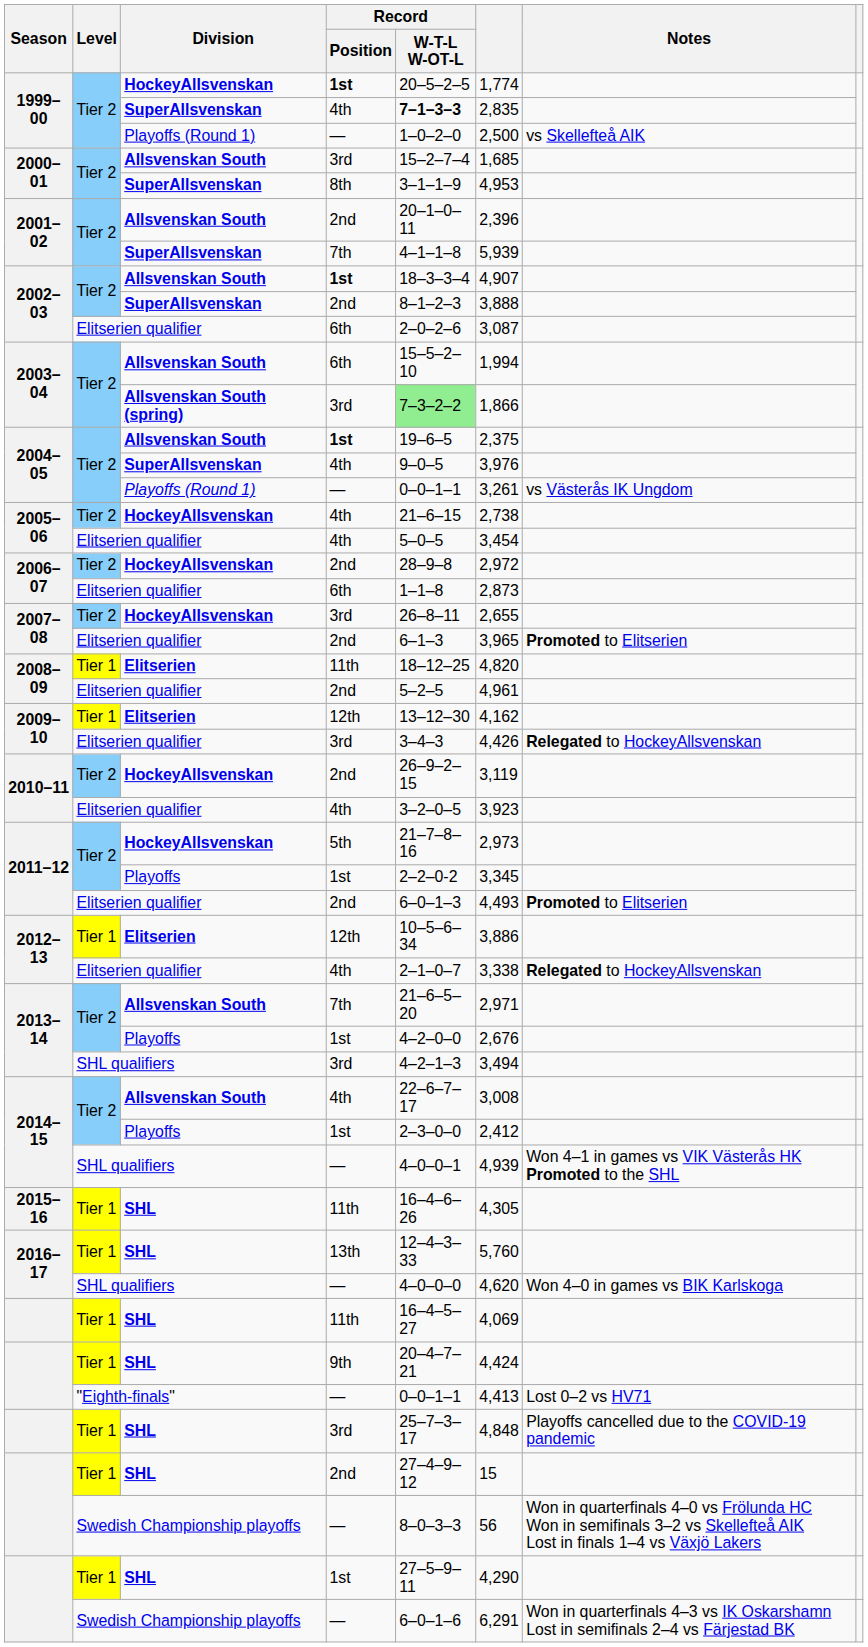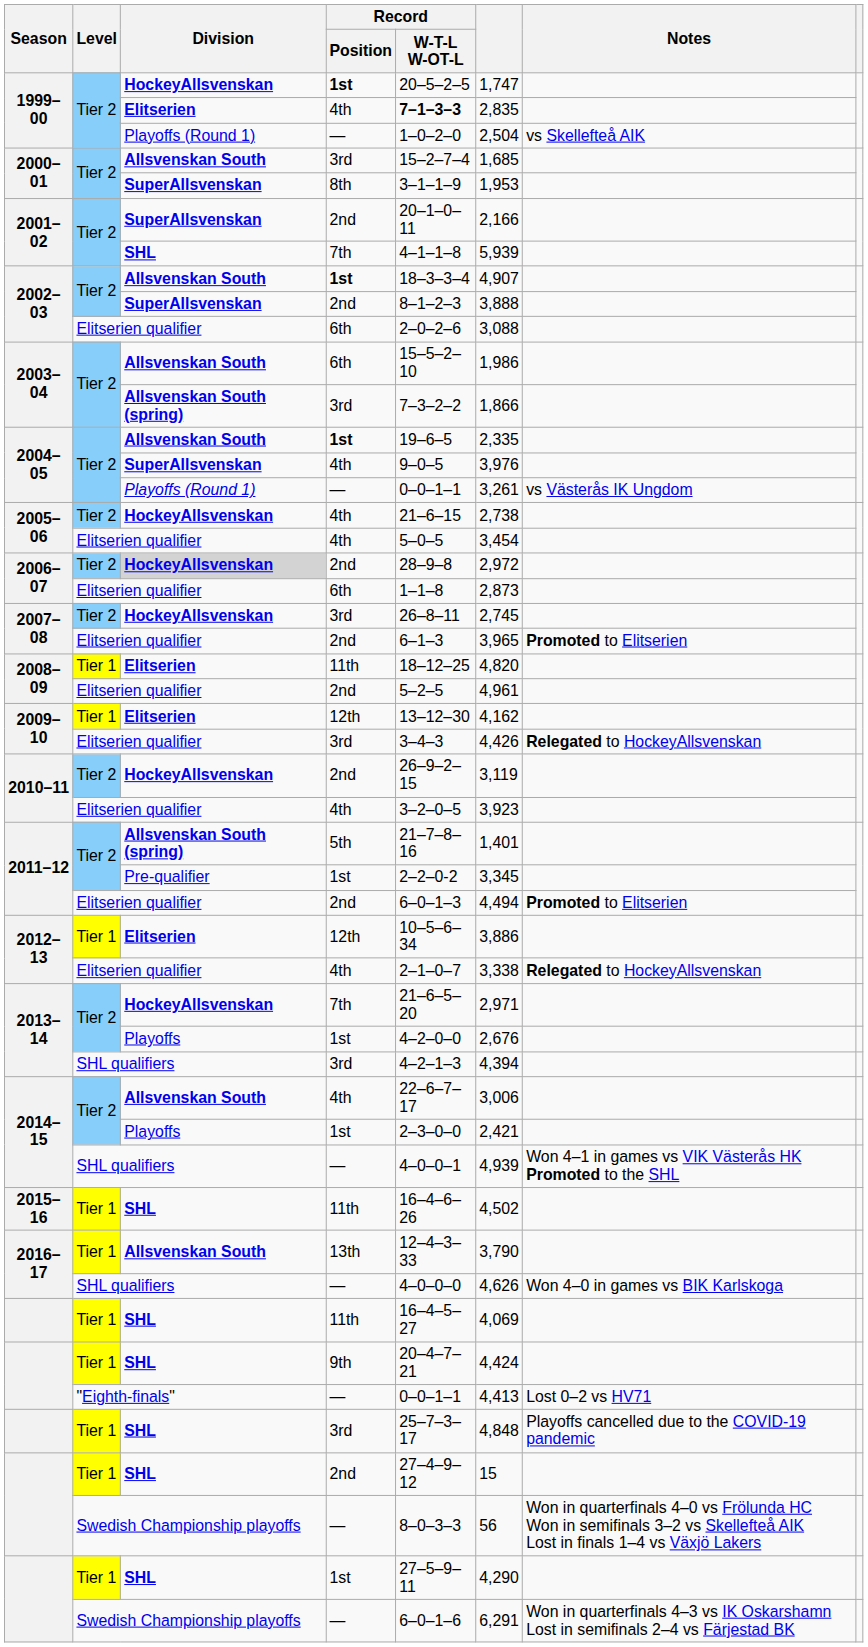 <table class="wikitable">
 <tr>
 <th rowspan="2">Season</th>
 <th rowspan="2">Level</th>
 <th rowspan="2">Division</th>
 <th colspan="2">Record</th>
 <th rowspan=2></th>
 <th rowspan="2">Notes</th>
 <th rowspan="2"></th>
 </tr>
 <tr>
 <th>Position</th>
 <th>W-T-L<br>W-OT-L</th>
 </tr>
 <tr>
 <th rowspan=3>1999–00</th>
 <td rowspan=3 style="background:#87CEFA;">Tier 2</td>
 <td><strong><a href='#'>HockeyAllsvenskan</a></strong></td>
 <td><strong>1st</strong></td>
 <td>20–5–2–5</td>
-<td>1,774</td>
+<td>1,747</td>
 <td></td>
 <td rowspan=3></td>
 </tr>
 <tr>
-<td><strong><a href='#'>SuperAllsvenskan</a></strong></td>
+<td><strong><a href='#'>Elitserien</a></strong></td>
 <td>4th</td>
 <td><strong>7–1–3–3</strong></td>
 <td>2,835</td>
 <td></td>
 </tr>
 <tr>
 <td><a href='#'>Playoffs (Round 1)</a></td>
 <td>—</td>
 <td>1–0–2–0</td>
-<td>2,500</td>
+<td>2,504</td>
 <td>vs <a href='#'>Skellefteå AIK</a></td>
 </tr>
 <tr>
 <th rowspan=2>2000–01</th>
 <td rowspan=2 style="background:#87CEFA;">Tier 2</td>
 <td><strong><a href='#'>Allsvenskan South</a></strong></td>
 <td>3rd</td>
 <td>15–2–7–4</td>
 <td>1,685</td>
 <td></td>
 <td rowspan=2></td>
 </tr>
 <tr>
 <td><strong><a href='#'>SuperAllsvenskan</a></strong></td>
 <td>8th</td>
 <td>3–1–1–9</td>
-<td>4,953</td>
+<td>1,953</td>
 <td></td>
 </tr>
 <tr>
 <th rowspan=2>2001–02</th>
 <td rowspan=2 style="background:#87CEFA;">Tier 2</td>
-<td><strong><a href='#'>Allsvenskan South</a></strong></td>
+<td><strong><a href='#'>SuperAllsvenskan</a></strong></td>
 <td>2nd</td>
 <td>20–1–0–11</td>
-<td>2,396</td>
+<td>2,166</td>
 <td></td>
 <td rowspan=2></td>
 </tr>
 <tr>
-<td><strong><a href='#'>SuperAllsvenskan</a></strong></td>
+<td><strong><a href='#'>SHL</a></strong></td>
 <td>7th</td>
 <td>4–1–1–8</td>
 <td>5,939</td>
 <td></td>
 </tr>
 <tr>
 <th rowspan=3>2002–03</th>
 <td rowspan=2 style="background:#87CEFA;">Tier 2</td>
 <td><strong><a href='#'>Allsvenskan South</a></strong></td>
 <td><strong>1st</strong></td>
 <td>18–3–3–4</td>
 <td>4,907</td>
 <td></td>
 <td rowspan=3></td>
 </tr>
 <tr>
 <td><strong><a href='#'>SuperAllsvenskan</a></strong></td>
 <td>2nd</td>
 <td>8–1–2–3</td>
 <td>3,888</td>
 <td></td>
 </tr>
 <tr>
 <td colspan=2><a href='#'>Elitserien qualifier</a></td>
 <td>6th</td>
 <td>2–0–2–6</td>
-<td>3,087</td>
+<td>3,088</td>
 <td></td>
 </tr>
 <tr>
 <th rowspan=2>2003–04</th>
 <td rowspan=2 style="background:#87CEFA;">Tier 2</td>
 <td><strong><a href='#'>Allsvenskan South</a></strong></td>
 <td>6th</td>
 <td>15–5–2–10</td>
-<td>1,994</td>
+<td>1,986</td>
 <td></td>
 <td rowspan=2></td>
 </tr>
 <tr>
 <td><strong><a href='#'>Allsvenskan South (spring)</a></strong></td>
 <td>3rd</td>
-<td style="background: lightgreen;">7–3–2–2</td>
+<td>7–3–2–2</td>
 <td>1,866</td>
 <td></td>
 </tr>
 <tr>
 <th rowspan=3>2004–05</th>
 <td rowspan=3 style="background:#87CEFA;">Tier 2</td>
 <td><strong><a href='#'>Allsvenskan South</a></strong></td>
 <td><strong>1st</strong></td>
 <td>19–6–5</td>
-<td>2,375</td>
+<td>2,335</td>
 <td></td>
 <td rowspan=3></td>
 </tr>
 <tr>
 <td><strong><a href='#'>SuperAllsvenskan</a></strong></td>
 <td>4th</td>
 <td>9–0–5</td>
 <td>3,976</td>
 <td></td>
 </tr>
 <tr>
 <td><em><a href='#'>Playoffs (Round 1)</a></em></td>
 <td>—</td>
 <td>0–0–1–1</td>
 <td>3,261</td>
 <td>vs <a href='#'>Västerås IK Ungdom</a></td>
 </tr>
 <tr>
 <th rowspan=2>2005–06</th>
 <td style="background:#87CEFA;">Tier 2</td>
 <td><strong><a href='#'>HockeyAllsvenskan</a></strong></td>
 <td>4th</td>
 <td>21–6–15</td>
 <td>2,738</td>
 <td></td>
 <td rowspan=2></td>
 </tr>
 <tr>
 <td colspan=2><a href='#'>Elitserien qualifier</a></td>
 <td>4th</td>
 <td>5–0–5</td>
 <td>3,454</td>
 <td></td>
 </tr>
 <tr>
 <th rowspan=2>2006–07</th>
 <td style="background:#87CEFA;">Tier 2</td>
-<td><strong><a href='#'>HockeyAllsvenskan</a></strong></td>
+<td style="background: lightgrey;"><strong><a href='#'>HockeyAllsvenskan</a></strong></td>
 <td>2nd</td>
 <td>28–9–8</td>
 <td>2,972</td>
 <td></td>
 <td rowspan=2></td>
 </tr>
 <tr>
 <td colspan=2><a href='#'>Elitserien qualifier</a></td>
 <td>6th</td>
 <td>1–1–8</td>
 <td>2,873</td>
 <td></td>
 </tr>
 <tr>
 <th rowspan=2>2007–08</th>
 <td style="background:#87CEFA;">Tier 2</td>
 <td><strong><a href='#'>HockeyAllsvenskan</a></strong></td>
 <td>3rd</td>
 <td>26–8–11</td>
-<td>2,655</td>
+<td>2,745</td>
 <td></td>
 <td rowspan=2></td>
 </tr>
 <tr>
 <td colspan=2><a href='#'>Elitserien qualifier</a></td>
 <td>2nd</td>
 <td>6–1–3</td>
 <td>3,965</td>
 <td> <strong>Promoted</strong> to <a href='#'>Elitserien</a></td>
 </tr>
 <tr>
 <th rowspan=2>2008–09</th>
 <td style="background:#FFFF00;">Tier 1</td>
 <td><strong><a href='#'>Elitserien</a></strong></td>
 <td>11th</td>
 <td>18–12–25</td>
 <td>4,820</td>
 <td></td>
 <td rowspan=2></td>
 </tr>
 <tr>
 <td colspan=2><a href='#'>Elitserien qualifier</a></td>
 <td>2nd</td>
 <td>5–2–5</td>
 <td>4,961</td>
 <td></td>
 </tr>
 <tr>
 <th rowspan=2><strong>2009–10</strong></th>
 <td style="background:#FFFF00;">Tier 1</td>
 <td><strong><a href='#'>Elitserien</a></strong></td>
 <td>12th</td>
 <td>13–12–30</td>
 <td>4,162</td>
 <td></td>
 <td rowspan=2></td>
 </tr>
 <tr>
 <td colspan=2><a href='#'>Elitserien qualifier</a></td>
 <td>3rd</td>
 <td>3–4–3</td>
 <td>4,426</td>
 <td> <strong>Relegated</strong> to <a href='#'>HockeyAllsvenskan</a></td>
 </tr>
 <tr>
 <th rowspan=2><strong>2010–11</strong></th>
 <td style="background:#87CEFA;">Tier 2</td>
 <td><strong><a href='#'>HockeyAllsvenskan</a></strong></td>
 <td>2nd</td>
 <td>26–9–2–15</td>
 <td>3,119</td>
 <td></td>
 <td rowspan=2></td>
 </tr>
 <tr>
 <td colspan=2><a href='#'>Elitserien qualifier</a></td>
 <td>4th</td>
 <td>3–2–0–5</td>
 <td>3,923</td>
 <td></td>
 </tr>
 <tr>
 <th rowspan=3><strong>2011–12</strong></th>
 <td rowspan=2 style="background:#87CEFA;">Tier 2</td>
-<td><strong><a href='#'>HockeyAllsvenskan</a></strong></td>
+<td><strong><a href='#'>Allsvenskan South (spring)</a></strong></td>
 <td>5th</td>
 <td>21–7–8–16</td>
-<td>2,973</td>
+<td>1,401</td>
 <td></td>
 <td rowspan=3></td>
 </tr>
 <tr>
-<td><a href='#'>Playoffs</a></td>
+<td><a href='#'>Pre-qualifier</a></td>
 <td>1st</td>
 <td>2–2–0-2</td>
 <td>3,345</td>
 <td></td>
 </tr>
 <tr>
 <td colspan=2><a href='#'>Elitserien qualifier</a></td>
 <td>2nd</td>
 <td>6–0–1–3</td>
-<td>4,493</td>
+<td>4,494</td>
 <td> <strong>Promoted</strong> to <a href='#'>Elitserien</a></td>
 </tr>
 <tr>
 <th rowspan=2><strong>2012–13</strong></th>
 <td style="background:#FFFF00;">Tier 1</td>
 <td><strong><a href='#'>Elitserien</a></strong></td>
 <td>12th</td>
 <td>10–5–6–34</td>
 <td>3,886</td>
 <td></td>
 <td></td>
 </tr>
 <tr>
 <td colspan=2><a href='#'>Elitserien qualifier</a></td>
 <td>4th</td>
 <td>2–1–0–7</td>
 <td>3,338</td>
 <td> <strong>Relegated</strong> to <a href='#'>HockeyAllsvenskan</a></td>
 <td></td>
 </tr>
 <tr>
 <th rowspan=3><strong>2013–14</strong></th>
 <td rowspan=2 style="background:#87CEFA;">Tier 2</td>
-<td><strong><a href='#'>Allsvenskan South</a></strong></td>
+<td><strong><a href='#'>HockeyAllsvenskan</a></strong></td>
 <td>7th</td>
 <td>21–6–5–20</td>
 <td>2,971</td>
 <td></td>
 <td></td>
 </tr>
 <tr>
 <td><a href='#'>Playoffs</a></td>
 <td>1st</td>
 <td>4–2–0–0</td>
 <td>2,676</td>
 <td></td>
 <td></td>
 </tr>
 <tr>
 <td colspan=2><a href='#'>SHL qualifiers</a></td>
 <td>3rd</td>
 <td>4–2–1–3</td>
-<td>3,494</td>
+<td>4,394</td>
 <td></td>
 <td></td>
 </tr>
 <tr>
 <th rowspan=3>2014–15</th>
 <td rowspan=2 style="background:#87CEFA;">Tier 2</td>
 <td><strong><a href='#'>Allsvenskan South</a></strong></td>
 <td>4th</td>
 <td>22–6–7–17</td>
-<td>3,008</td>
+<td>3,006</td>
 <td></td>
 <td></td>
 </tr>
 <tr>
 <td><a href='#'>Playoffs</a></td>
 <td>1st</td>
 <td>2–3–0–0</td>
-<td>2,412</td>
+<td>2,421</td>
 <td></td>
 <td></td>
 </tr>
 <tr>
 <td colspan=2><a href='#'>SHL qualifiers</a></td>
 <td>—</td>
 <td>4–0–0–1</td>
 <td>4,939</td>
 <td>Won 4–1 in games vs <a href='#'>VIK Västerås HK</a><br> <strong>Promoted</strong> to the <a href='#'>SHL</a></td>
 <td></td>
 </tr>
 <tr>
 <th><strong>2015–16</strong></th>
 <td style="background:#FFFF00;">Tier 1</td>
 <td><strong><a href='#'>SHL</a></strong></td>
 <td>11th</td>
 <td>16–4–6–26</td>
-<td>4,305</td>
+<td>4,502</td>
 <td></td>
 <td></td>
 </tr>
 <tr>
 <th rowspan=2><strong>2016–17</strong></th>
 <td style="background:#FFFF00;">Tier 1</td>
-<td><strong><a href='#'>SHL</a></strong></td>
+<td><strong><a href='#'>Allsvenskan South</a></strong></td>
 <td>13th</td>
 <td>12–4–3–33</td>
-<td>5,760</td>
+<td>3,790</td>
 <td></td>
 <td></td>
 </tr>
 <tr>
 <td colspan=2><a href='#'>SHL qualifiers</a></td>
 <td>—</td>
 <td>4–0–0–0</td>
-<td>4,620</td>
+<td>4,626</td>
 <td>Won 4–0 in games vs <a href='#'>BIK Karlskoga</a></td>
 <td></td>
 </tr>
 <tr>
 <th></th>
 <td style="background:#FFFF00;">Tier 1</td>
 <td><strong><a href='#'>SHL</a></strong></td>
 <td>11th</td>
 <td>16–4–5–27</td>
 <td>4,069</td>
 <td></td>
 <td></td>
 </tr>
 <tr>
 <th rowspan=2></th>
 <td style="background:#FFFF00;">Tier 1</td>
 <td><strong><a href='#'>SHL</a></strong></td>
 <td>9th</td>
 <td>20–4–7–21</td>
 <td>4,424</td>
 <td></td>
 <td></td>
 </tr>
 <tr>
 <td colspan=2>"<a href='#'>Eighth-finals</a>"</td>
 <td>—</td>
 <td>0–0–1–1</td>
 <td>4,413</td>
 <td>Lost 0–2 vs <a href='#'>HV71</a></td>
 <td></td>
 </tr>
 <tr>
 <th></th>
 <td style="background:#FFFF00;">Tier 1</td>
 <td><strong><a href='#'>SHL</a></strong></td>
 <td>3rd</td>
 <td>25–7–3–17</td>
 <td>4,848</td>
 <td>Playoffs cancelled due to the <a href='#'>COVID-19 pandemic</a></td>
 <td></td>
 </tr>
 <tr>
 <th rowspan=2></th>
 <td style="background:#FFFF00;">Tier 1</td>
 <td><strong><a href='#'>SHL</a></strong></td>
 <td>2nd</td>
 <td>27–4–9–12</td>
 <td>15</td>
 <td></td>
 <td></td>
 </tr>
 <tr>
 <td colspan="2"><a href='#'>Swedish Championship playoffs</a></td>
 <td>—</td>
 <td>8–0–3–3</td>
 <td>56</td>
 <td>Won in quarterfinals 4–0 vs <a href='#'>Frölunda HC</a><br> Won in semifinals 3–2 vs <a href='#'>Skellefteå AIK</a><br>  Lost in finals 1–4 vs <a href='#'>Växjö Lakers</a></td>
 <td></td>
 </tr>
 <tr>
 <th rowspan=2></th>
 <td style="background:#FFFF00;">Tier 1</td>
 <td><strong><a href='#'>SHL</a></strong></td>
 <td>1st</td>
 <td>27–5–9–11</td>
 <td>4,290</td>
 <td></td>
 <td></td>
 </tr>
 <tr>
 <td colspan="2"><a href='#'>Swedish Championship playoffs</a></td>
 <td>—</td>
 <td>6–0–1–6</td>
 <td>6,291</td>
 <td>Won in quarterfinals 4–3 vs <a href='#'>IK Oskarshamn</a><br> Lost in semifinals 2–4 vs <a href='#'>Färjestad BK</a></td>
 <td></td>
 </tr>
 </table>
